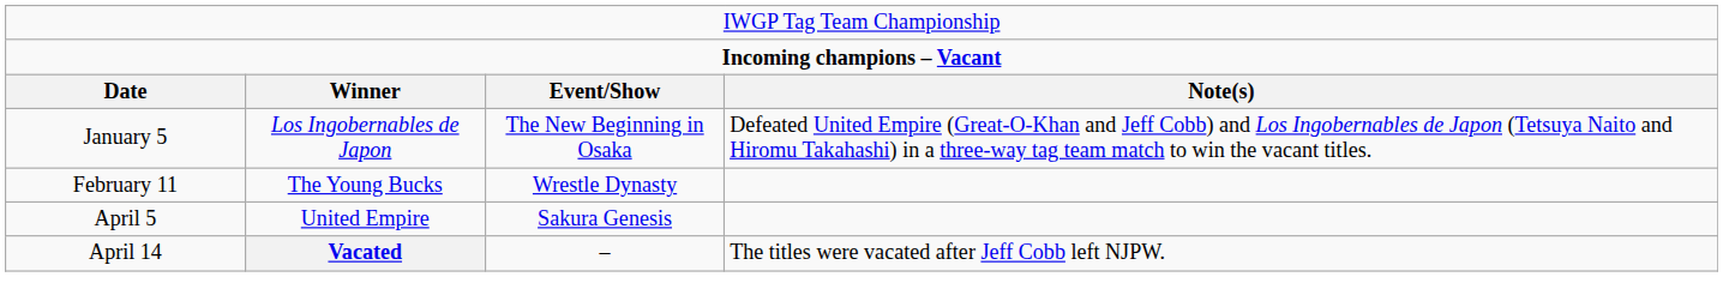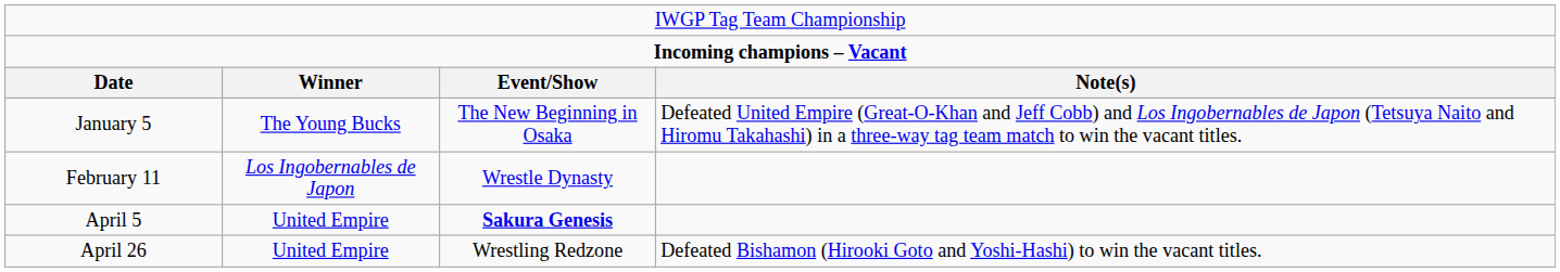 <table class="wikitable" style="text-align:center; width:100%;">
 <tr>
 <td colspan="4" style="text-align: center;"><a href='#'>IWGP Tag Team Championship</a></td>
 </tr>
 <tr>
 <td colspan="4" style="text-align: center;"><strong>Incoming champions – <a href='#'>Vacant</a></strong></td>
 </tr>
 <tr>
 <th width=14%>Date</th>
 <th width=14%>Winner</th>
 <th width=14%>Event/Show</th>
 <th width=58%>Note(s)</th>
 </tr>
 <tr>
 <td>January 5</td>
-<td><em><a href='#'>Los Ingobernables de Japon</a></em><br></td>
+<td><a href='#'>The Young Bucks<br></a></td>
 <td><a href='#'>The New Beginning in Osaka</a></td>
 <td align=left>Defeated <a href='#'>United Empire</a> (<a href='#'>Great-O-Khan</a> and <a href='#'>Jeff Cobb</a>) and <em><a href='#'>Los Ingobernables de Japon</a></em> (<a href='#'>Tetsuya Naito</a> and <a href='#'>Hiromu Takahashi</a>) in a <a href='#'>three-way tag team match</a> to win the vacant titles.</td>
 </tr>
 <tr>
 <td>February 11</td>
-<td><a href='#'>The Young Bucks<br></a></td>
+<td><em><a href='#'>Los Ingobernables de Japon</a></em><br></td>
 <td><a href='#'>Wrestle Dynasty</a></td>
 <td></td>
 </tr>
 <tr>
 <td>April 5</td>
 <td><a href='#'>United Empire</a><br></td>
-<td><a href='#'>Sakura Genesis</a></td>
+<td><strong><a href='#'>Sakura Genesis</a></strong></td>
 </tr>
 <tr>
-<td>April 14</td>
-<th><a href='#'>Vacated</a></th>
-<td>–</td>
-<td align=left>The titles were vacated after <a href='#'>Jeff Cobb</a> left NJPW.</td>
+<td>April 26</td>
+<td><a href='#'>United Empire</a><br></td>
+<td>Wrestling Redzone</td>
+<td align=left>Defeated <a href='#'>Bishamon</a> (<a href='#'>Hirooki Goto</a> and <a href='#'>Yoshi-Hashi</a>) to win the vacant titles.</td>
 </tr>
 </table>
